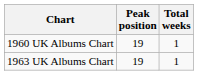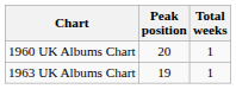 <table class="wikitable sortable">
 <tr>
 <th>Chart</th>
 <th>Peak<br>position</th>
 <th>Total<br>weeks</th>
 </tr>
 <tr>
 <td align="left">1960 UK Albums Chart</td>
-<td style="text-align:center;">19</td>
+<td style="text-align:center;">20</td>
 <td style="text-align:center;">1</td>
 </tr>
 <tr>
 <td align="left">1963 UK Albums Chart</td>
 <td style="text-align:center;">19</td>
 <td style="text-align:center;">1</td>
 </tr>
 </table>
